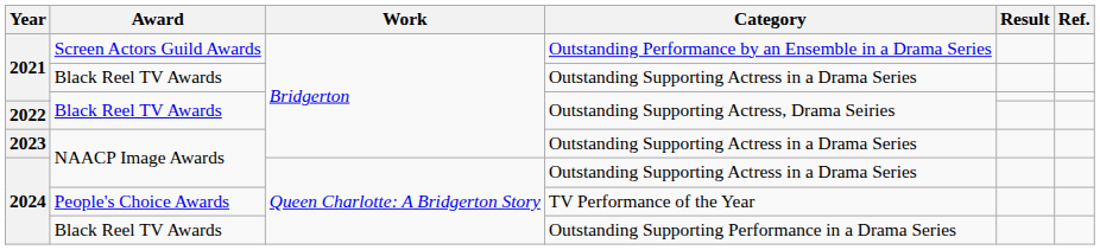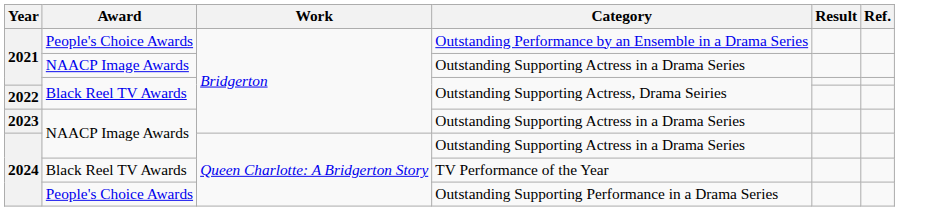 <table class="wikitable">
 <tr>
 <th>Year</th>
 <th>Award</th>
 <th>Work</th>
 <th>Category</th>
 <th>Result</th>
 <th>Ref.</th>
 </tr>
 <tr>
 <th rowspan="3">2021</th>
-<td><a href='#'>Screen Actors Guild Awards</a></td>
+<td><a href='#'>People's Choice Awards</a></td>
 <td rowspan="5"><em><a href='#'>Bridgerton</a></em></td>
 <td><a href='#'>Outstanding Performance by an Ensemble in a Drama Series</a></td>
 <td></td>
 <td></td>
 </tr>
 <tr>
-<td>Black Reel TV Awards</td>
+<td><a href='#'>NAACP Image Awards</a></td>
 <td>Outstanding Supporting Actress in a Drama Series</td>
 <td></td>
 <td></td>
 </tr>
 <tr>
 <td rowspan="2"><a href='#'>Black Reel TV Awards</a></td>
 <td rowspan="2">Outstanding Supporting Actress, Drama Seiries</td>
 <td></td>
 <td></td>
 </tr>
 <tr>
 <th>2022</th>
 <td></td>
 <td></td>
 </tr>
 <tr>
 <th>2023</th>
 <td rowspan="2">NAACP Image Awards</td>
 <td>Outstanding Supporting Actress in a Drama Series</td>
 <td></td>
 <td></td>
 </tr>
 <tr>
 <th rowspan="3">2024</th>
 <td rowspan="3"><em><a href='#'>Queen Charlotte: A Bridgerton Story</a></em></td>
 <td>Outstanding Supporting Actress in a Drama Series</td>
 <td></td>
 <td></td>
 </tr>
 <tr>
-<td><a href='#'>People's Choice Awards</a></td>
+<td>Black Reel TV Awards</td>
 <td>TV Performance of the Year</td>
 <td></td>
 <td></td>
 </tr>
 <tr>
-<td>Black Reel TV Awards</td>
+<td><a href='#'>People's Choice Awards</a></td>
 <td>Outstanding Supporting Performance in a Drama Series</td>
 <td></td>
 <td></td>
 </tr>
 </table>
